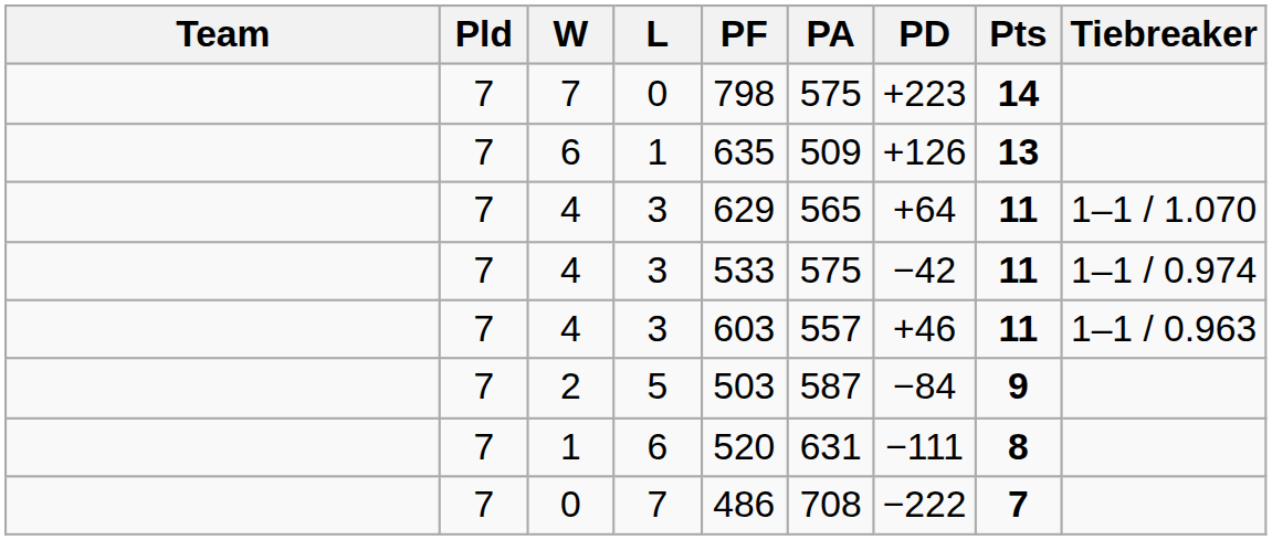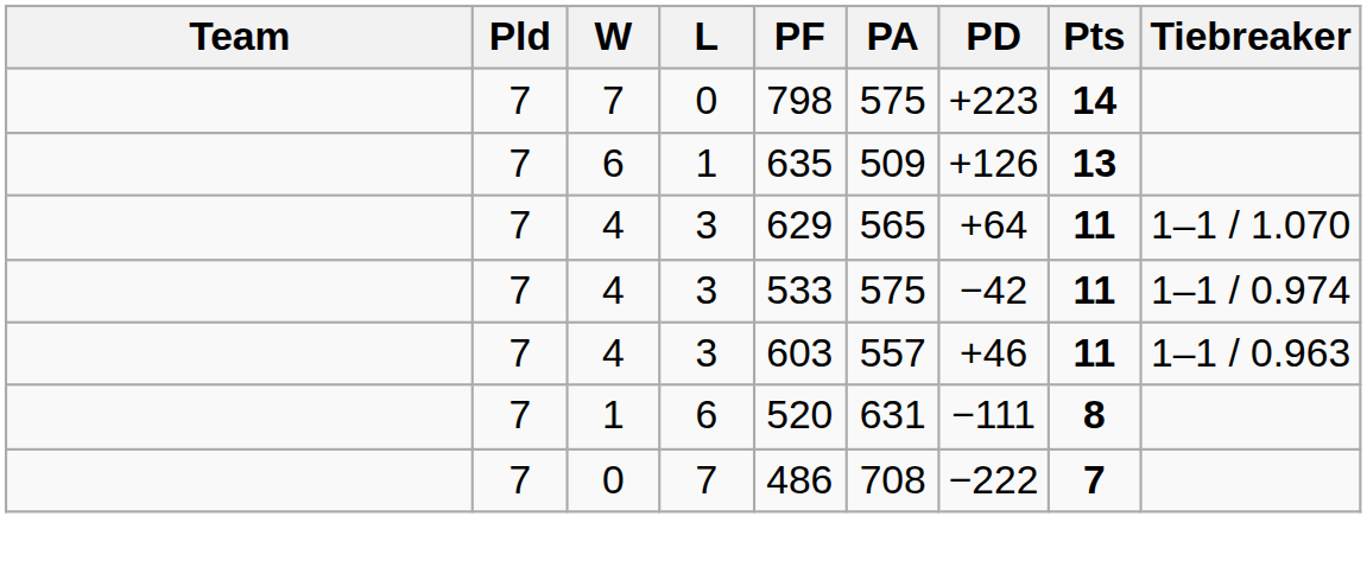 <table class=wikitable style="text-align:center">
 <tr>
 <th width=180>Team</th>
 <th width=30>Pld</th>
 <th width=30>W</th>
 <th width=30>L</th>
 <th width=30>PF</th>
 <th width=30>PA</th>
 <th width=30>PD</th>
 <th width=30>Pts</th>
 <th width=80>Tiebreaker</th>
 </tr>
 <tr>
 <td align="left"></td>
 <td>7</td>
 <td>7</td>
 <td>0</td>
 <td>798</td>
 <td>575</td>
 <td>+223</td>
 <td><strong>14</strong></td>
 <td></td>
 </tr>
 <tr>
 <td align="left"></td>
 <td>7</td>
 <td>6</td>
 <td>1</td>
 <td>635</td>
 <td>509</td>
 <td>+126</td>
 <td><strong>13</strong></td>
 <td></td>
 </tr>
 <tr>
 <td align="left"></td>
 <td>7</td>
 <td>4</td>
 <td>3</td>
 <td>629</td>
 <td>565</td>
 <td>+64</td>
 <td><strong>11</strong></td>
 <td>1–1 / 1.070</td>
 </tr>
 <tr>
 <td align="left"></td>
 <td>7</td>
 <td>4</td>
 <td>3</td>
 <td>533</td>
 <td>575</td>
 <td>−42</td>
 <td><strong>11</strong></td>
 <td>1–1 / 0.974</td>
 </tr>
 <tr>
 <td align="left"></td>
 <td>7</td>
 <td>4</td>
 <td>3</td>
 <td>603</td>
 <td>557</td>
 <td>+46</td>
 <td><strong>11</strong></td>
 <td>1–1 / 0.963</td>
 </tr>
 <tr>
 <td align="left"></td>
 <td>7</td>
-<td>2</td>
-<td>5</td>
-<td>503</td>
-<td>587</td>
-<td>−84</td>
-<td><strong>9</strong></td>
-<td></td>
-</tr>
-<tr>
-<td align="left"></td>
-<td>7</td>
 <td>1</td>
 <td>6</td>
 <td>520</td>
 <td>631</td>
 <td>−111</td>
 <td><strong>8</strong></td>
 <td></td>
 </tr>
 <tr>
 <td align="left"></td>
 <td>7</td>
 <td>0</td>
 <td>7</td>
 <td>486</td>
 <td>708</td>
 <td>−222</td>
 <td><strong>7</strong></td>
 <td></td>
 </tr>
 </table>
